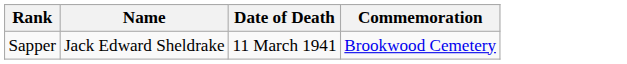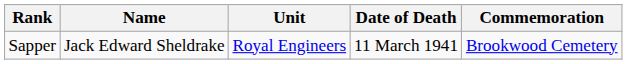 <table class="wikitable">
 <tr>
 <th>Rank</th>
 <th>Name</th>
+<th>Unit</th>
 <th>Date of Death</th>
 <th>Commemoration</th>
 </tr>
 <tr>
 <td>Sapper</td>
 <td>Jack Edward Sheldrake</td>
+<td><a href='#'>Royal Engineers</a></td>
 <td>11 March 1941</td>
 <td><a href='#'>Brookwood Cemetery</a></td>
 </tr>
 </table>
